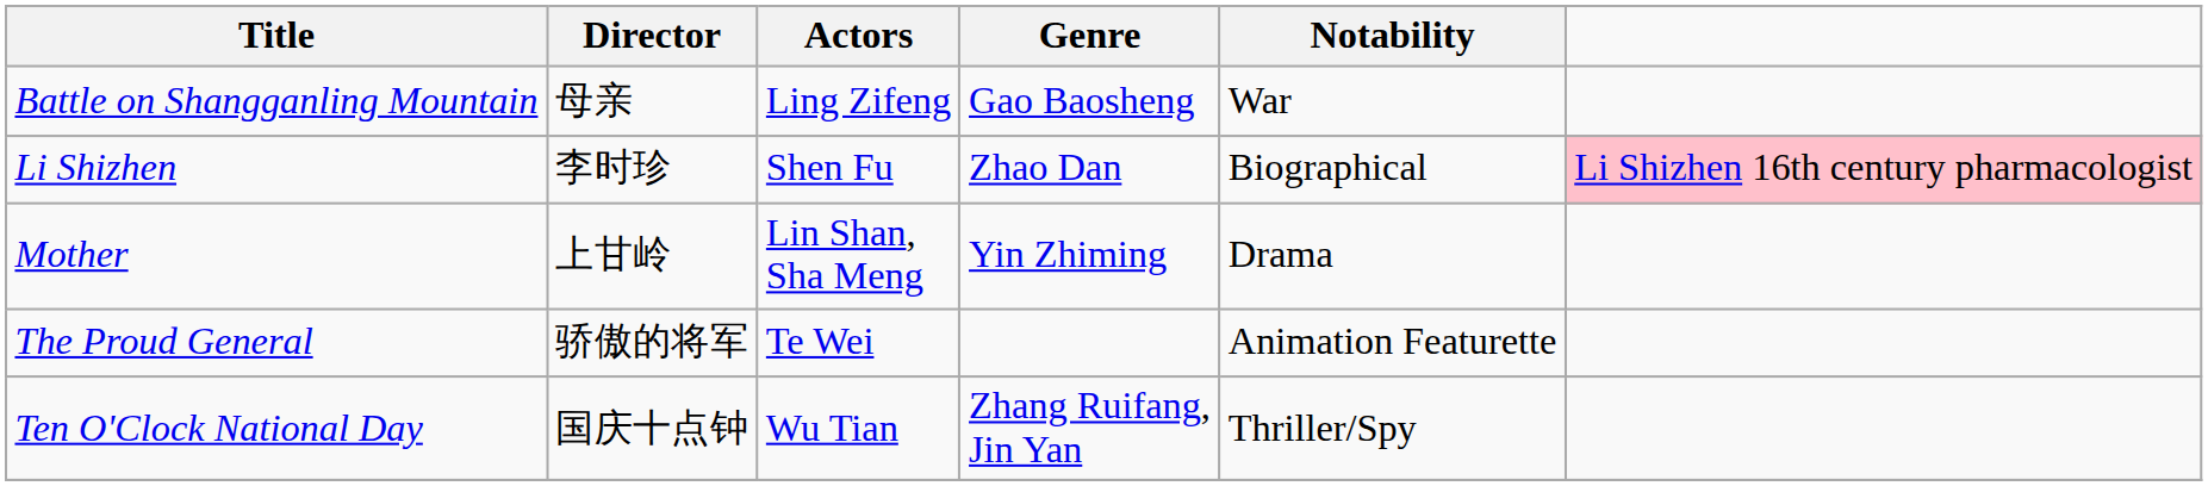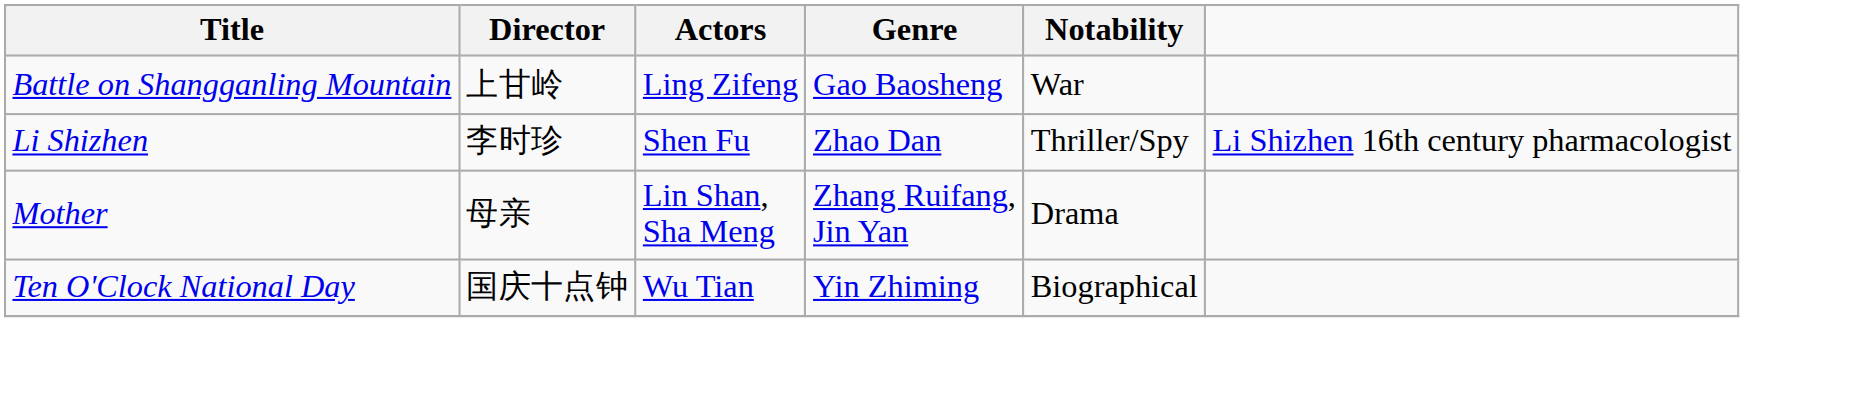 <table class="wikitable">
 <tr>
 <th>Title</th>
 <th>Director</th>
 <th>Actors</th>
 <th>Genre</th>
 <th>Notability</th>
 </tr>
 <tr>
 <td><em><a href='#'>Battle on Shangganling Mountain</a></em></td>
-<td>母亲</td>
+<td>上甘岭</td>
 <td><a href='#'>Ling Zifeng</a></td>
 <td><a href='#'>Gao Baosheng</a></td>
 <td>War</td>
 <td></td>
 </tr>
 <tr>
 <td><em><a href='#'>Li Shizhen</a></em></td>
 <td>李时珍</td>
 <td><a href='#'>Shen Fu</a></td>
 <td><a href='#'>Zhao Dan</a></td>
-<td>Biographical</td>
-<td style="background: pink;"><a href='#'>Li Shizhen</a> 16th century pharmacologist</td>
+<td>Thriller/Spy</td>
+<td><a href='#'>Li Shizhen</a> 16th century pharmacologist</td>
 </tr>
 <tr>
 <td><em><a href='#'>Mother</a></em></td>
-<td>上甘岭</td>
+<td>母亲</td>
 <td><a href='#'>Lin Shan</a>,<br><a href='#'>Sha Meng</a></td>
-<td><a href='#'>Yin Zhiming</a></td>
+<td><a href='#'>Zhang Ruifang</a>,<br><a href='#'>Jin Yan</a><br></td>
 <td>Drama</td>
-<td></td>
-</tr>
-<tr>
-<td><em><a href='#'>The Proud General</a></em></td>
-<td>骄傲的将军</td>
-<td><a href='#'>Te Wei</a></td>
-<td></td>
-<td>Animation Featurette</td>
 <td></td>
 </tr>
 <tr>
 <td><em><a href='#'>Ten O'Clock National Day</a></em></td>
 <td>国庆十点钟</td>
 <td><a href='#'>Wu Tian</a></td>
-<td><a href='#'>Zhang Ruifang</a>,<br><a href='#'>Jin Yan</a><br></td>
-<td>Thriller/Spy</td>
+<td><a href='#'>Yin Zhiming</a></td>
+<td>Biographical</td>
 <td></td>
 </tr>
 <tr>
 </tr>
 </table>
